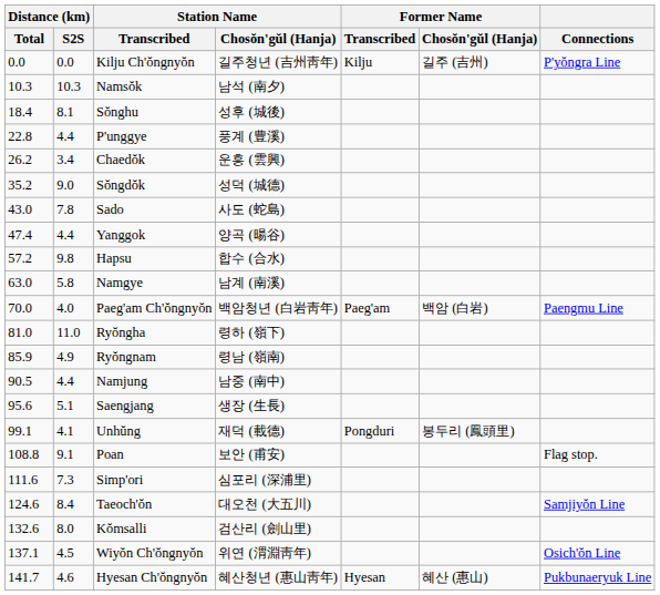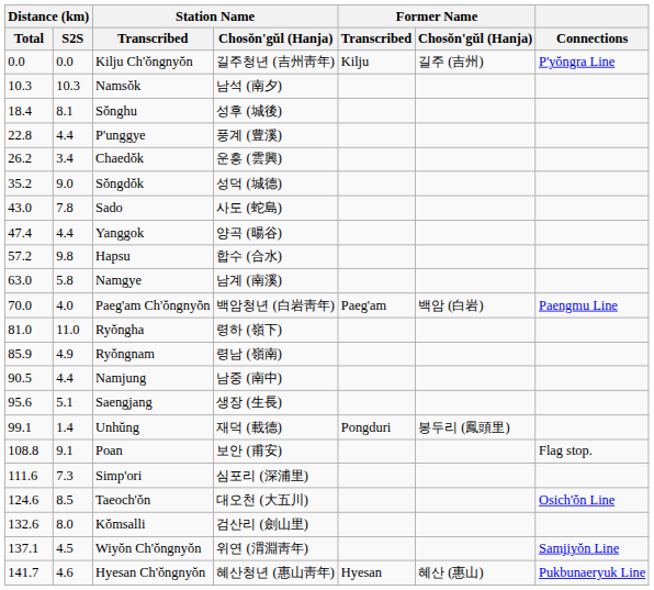 <table class="wikitable" style="font-size:90%;">
 <tr>
 <th colspan="2">Distance (km)</th>
 <th colspan="2">Station Name</th>
 <th colspan="2">Former Name</th>
 <th></th>
 </tr>
 <tr>
 <th>Total</th>
 <th>S2S</th>
 <th>Transcribed</th>
 <th>Chosŏn'gŭl (Hanja)</th>
 <th>Transcribed</th>
 <th>Chosŏn'gŭl (Hanja)</th>
 <th>Connections</th>
 </tr>
 <tr>
 <td>0.0</td>
 <td>0.0</td>
 <td>Kilju Ch'ŏngnyŏn</td>
 <td>길주청년 (吉州靑年)</td>
 <td>Kilju</td>
 <td>길주 (吉州)</td>
 <td><a href='#'>P'yŏngra Line</a></td>
 </tr>
 <tr>
 <td>10.3</td>
 <td>10.3</td>
 <td>Namsŏk</td>
 <td>남석 (南夕)</td>
 <td></td>
 <td></td>
 <td></td>
 </tr>
 <tr>
 <td>18.4</td>
 <td>8.1</td>
 <td>Sŏnghu</td>
 <td>성후 (城後)</td>
 <td></td>
 <td></td>
 <td></td>
 </tr>
 <tr>
 <td>22.8</td>
 <td>4.4</td>
 <td>P'unggye</td>
 <td>풍계 (豊溪)</td>
 <td></td>
 <td></td>
 <td></td>
 </tr>
 <tr>
 <td>26.2</td>
 <td>3.4</td>
 <td>Chaedŏk</td>
 <td>운흥 (雲興)</td>
 <td></td>
 <td></td>
 <td></td>
 </tr>
 <tr>
 <td>35.2</td>
 <td>9.0</td>
 <td>Sŏngdŏk</td>
 <td>성덕 (城德)</td>
 <td></td>
 <td></td>
 <td></td>
 </tr>
 <tr>
 <td>43.0</td>
 <td>7.8</td>
 <td>Sado</td>
 <td>사도 (蛇島)</td>
 <td></td>
 <td></td>
 <td></td>
 </tr>
 <tr>
 <td>47.4</td>
 <td>4.4</td>
 <td>Yanggok</td>
 <td>양곡 (暘谷)</td>
 <td></td>
 <td></td>
 <td></td>
 </tr>
 <tr>
 <td>57.2</td>
 <td>9.8</td>
 <td>Hapsu</td>
 <td>합수 (合水)</td>
 <td></td>
 <td></td>
 <td></td>
 </tr>
 <tr>
 <td>63.0</td>
 <td>5.8</td>
 <td>Namgye</td>
 <td>남계 (南溪)</td>
 <td></td>
 <td></td>
 <td></td>
 </tr>
 <tr>
 <td>70.0</td>
 <td>4.0</td>
 <td>Paeg'am Ch'ŏngnyŏn</td>
 <td>백암청년 (白岩靑年)</td>
 <td>Paeg'am</td>
 <td>백암 (白岩)</td>
 <td><a href='#'>Paengmu Line</a></td>
 </tr>
 <tr>
 <td>81.0</td>
 <td>11.0</td>
 <td>Ryŏngha</td>
 <td>령하 (嶺下)</td>
 <td></td>
 <td></td>
 <td></td>
 </tr>
 <tr>
 <td>85.9</td>
 <td>4.9</td>
 <td>Ryŏngnam</td>
 <td>령남 (嶺南)</td>
 <td></td>
 <td></td>
 <td></td>
 </tr>
 <tr>
 <td>90.5</td>
 <td>4.4</td>
 <td>Namjung</td>
 <td>남중 (南中)</td>
 <td></td>
 <td></td>
 <td></td>
 </tr>
 <tr>
 <td>95.6</td>
 <td>5.1</td>
 <td>Saengjang</td>
 <td>생장 (生長)</td>
 <td></td>
 <td></td>
 <td></td>
 </tr>
 <tr>
 <td>99.1</td>
-<td>4.1</td>
+<td>1.4</td>
 <td>Unhŭng</td>
 <td>재덕 (載德)</td>
 <td>Pongduri</td>
 <td>봉두리 (鳳頭里)</td>
 <td></td>
 </tr>
 <tr>
 <td>108.8</td>
 <td>9.1</td>
 <td>Poan</td>
 <td>보안 (甫安)</td>
 <td></td>
 <td></td>
 <td>Flag stop.</td>
 </tr>
 <tr>
 <td>111.6</td>
 <td>7.3</td>
 <td>Simp'ori</td>
 <td>심포리 (深浦里)</td>
 <td></td>
 <td></td>
 <td></td>
 </tr>
 <tr>
 <td>124.6</td>
-<td>8.4</td>
+<td>8.5</td>
 <td>Taeoch'ŏn</td>
 <td>대오천 (大五川)</td>
 <td></td>
 <td></td>
-<td><a href='#'>Samjiyŏn Line</a></td>
+<td><a href='#'>Osich'ŏn Line</a></td>
 </tr>
 <tr>
 <td>132.6</td>
 <td>8.0</td>
 <td>Kŏmsalli</td>
 <td>검산리 (劍山里)</td>
 <td></td>
 <td></td>
 <td></td>
 </tr>
 <tr>
 <td>137.1</td>
 <td>4.5</td>
 <td>Wiyŏn Ch'ŏngnyŏn</td>
 <td>위연 (渭淵靑年)</td>
 <td></td>
 <td></td>
-<td><a href='#'>Osich'ŏn Line</a></td>
+<td><a href='#'>Samjiyŏn Line</a></td>
 </tr>
 <tr>
 <td>141.7</td>
 <td>4.6</td>
 <td>Hyesan Ch'ŏngnyŏn</td>
 <td>혜산청년 (惠山靑年)</td>
 <td>Hyesan</td>
 <td>혜산 (惠山)</td>
 <td><a href='#'>Pukbunaeryuk Line</a></td>
 </tr>
 </table>
